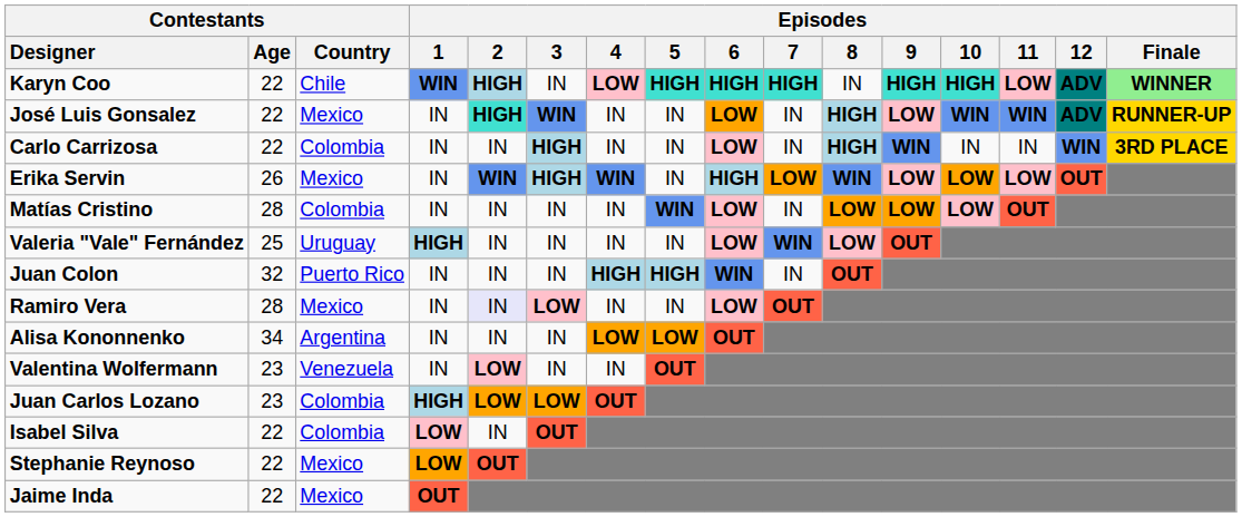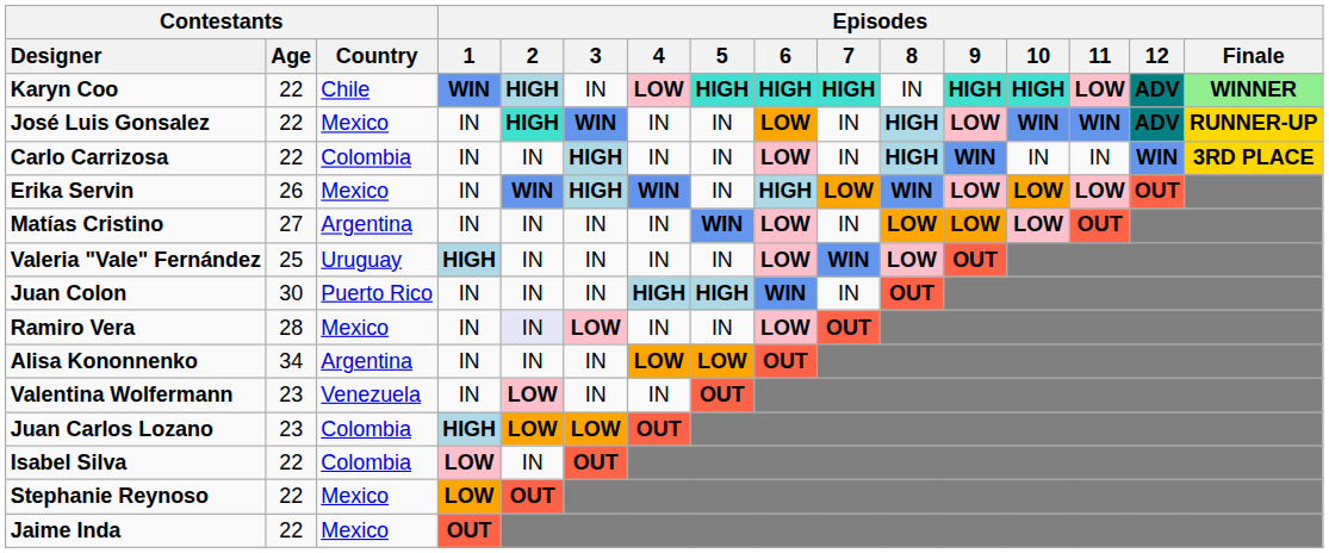 <table class="wikitable" style="text-align:center">
 <tr>
 <th colspan="3">Contestants</th>
 <th colspan="13">Episodes</th>
 </tr>
 <tr>
 <th style="text-align:left;">Designer</th>
 <th>Age</th>
 <th>Country</th>
 <th>1</th>
 <th>2</th>
 <th>3</th>
 <th>4</th>
 <th>5</th>
 <th>6</th>
 <th>7</th>
 <th>8</th>
 <th>9</th>
 <th>10</th>
 <th>11</th>
 <th>12</th>
 <th>Finale</th>
 </tr>
 <tr>
 <td style="text-align:left"><strong>Karyn Coo</strong></td>
 <td>22</td>
 <td style="text-align:left"><a href='#'>Chile</a></td>
 <td bgcolor="cornflowerblue"><strong>WIN</strong></td>
 <td bgcolor="lightblue"><strong>HIGH</strong></td>
 <td>IN</td>
 <td bgcolor="pink"><strong>LOW</strong></td>
 <td style="background:turquoise;"><strong>HIGH</strong></td>
 <td style="background:turquoise;"><strong>HIGH</strong></td>
 <td style="background:turquoise;"><strong>HIGH</strong></td>
 <td>IN</td>
 <td style="background:turquoise;"><strong>HIGH</strong></td>
 <td style="background:turquoise;"><strong>HIGH</strong></td>
 <td bgcolor="pink"><strong>LOW</strong></td>
 <td style="background:teal;"><strong>ADV</strong></td>
 <td style="background:lightgreen;"><strong>WINNER</strong></td>
 </tr>
 <tr>
 <td style="text-align:left"><strong>José Luis Gonsalez</strong></td>
 <td>22</td>
 <td style="text-align:left"><a href='#'>Mexico</a></td>
 <td>IN</td>
 <td style="background:turquoise;"><strong>HIGH</strong></td>
 <td bgcolor="cornflowerblue"><strong>WIN</strong></td>
 <td>IN</td>
 <td>IN</td>
 <td bgcolor="orange"><strong>LOW</strong></td>
 <td>IN</td>
 <td bgcolor="lightblue"><strong>HIGH</strong></td>
 <td bgcolor="pink"><strong>LOW</strong></td>
 <td bgcolor="cornflowerblue"><strong>WIN</strong></td>
 <td bgcolor="cornflowerblue"><strong>WIN</strong></td>
 <td style="background:teal;"><strong>ADV</strong></td>
 <td bgcolor="gold"><strong>RUNNER-UP</strong></td>
 </tr>
 <tr>
 <td style="text-align:left"><strong>Carlo Carrizosa</strong></td>
 <td>22</td>
 <td style="text-align:left"><a href='#'>Colombia</a></td>
 <td>IN</td>
 <td>IN</td>
 <td bgcolor="lightblue"><strong>HIGH</strong></td>
 <td>IN</td>
 <td>IN</td>
 <td bgcolor="pink"><strong>LOW</strong></td>
 <td>IN</td>
 <td bgcolor="lightblue"><strong>HIGH</strong></td>
 <td bgcolor="cornflowerblue"><strong>WIN</strong></td>
 <td>IN</td>
 <td>IN</td>
 <td bgcolor="cornflowerblue"><strong>WIN</strong></td>
 <td bgcolor="gold"><strong>3RD PLACE</strong></td>
 </tr>
 <tr>
 <td style="text-align:left"><strong>Erika Servin</strong></td>
 <td>26</td>
 <td style="text-align:left"><a href='#'>Mexico</a></td>
 <td>IN</td>
 <td bgcolor="cornflowerblue"><strong>WIN</strong></td>
 <td bgcolor="lightblue"><strong>HIGH</strong></td>
 <td bgcolor="cornflowerblue"><strong>WIN</strong></td>
 <td>IN</td>
 <td bgcolor="lightblue"><strong>HIGH</strong></td>
 <td bgcolor="orange"><strong>LOW</strong></td>
 <td bgcolor="cornflowerblue"><strong>WIN</strong></td>
 <td bgcolor="pink"><strong>LOW</strong></td>
 <td bgcolor="orange"><strong>LOW</strong></td>
 <td bgcolor="pink"><strong>LOW</strong></td>
 <td bgcolor="tomato"><strong>OUT</strong></td>
 <td bgcolor="gray" colspan="3"></td>
 </tr>
 <tr>
 <td style="text-align:left"><strong>Matías Cristino</strong></td>
-<td>28</td>
-<td style="text-align:left"><a href='#'>Colombia</a></td>
+<td>27</td>
+<td style="text-align:left"><a href='#'>Argentina</a></td>
 <td>IN</td>
 <td>IN</td>
 <td>IN</td>
 <td>IN</td>
 <td bgcolor="cornflowerblue"><strong>WIN</strong></td>
 <td bgcolor="pink"><strong>LOW</strong></td>
 <td>IN</td>
 <td bgcolor="orange"><strong>LOW</strong></td>
 <td bgcolor="orange"><strong>LOW</strong></td>
 <td bgcolor="pink"><strong>LOW</strong></td>
 <td bgcolor="tomato"><strong>OUT</strong></td>
 <td bgcolor="gray" colspan="3"></td>
 </tr>
 <tr>
 <td style="text-align:left"><strong>Valeria "Vale" Fernández</strong></td>
 <td>25</td>
 <td style="text-align:left"><a href='#'>Uruguay</a></td>
 <td bgcolor="lightblue"><strong>HIGH</strong></td>
 <td>IN</td>
 <td>IN</td>
 <td>IN</td>
 <td>IN</td>
 <td bgcolor="pink"><strong>LOW</strong></td>
 <td bgcolor="cornflowerblue"><strong>WIN</strong></td>
 <td bgcolor="pink"><strong>LOW</strong></td>
 <td bgcolor="tomato"><strong>OUT</strong></td>
 <td bgcolor="gray" colspan="4"></td>
 </tr>
 <tr>
 <td style="text-align:left"><strong>Juan Colon</strong></td>
-<td>32</td>
+<td>30</td>
 <td style="text-align:left"><a href='#'>Puerto Rico</a></td>
 <td>IN</td>
 <td>IN</td>
 <td>IN</td>
 <td bgcolor="lightblue"><strong>HIGH</strong></td>
 <td bgcolor="lightblue"><strong>HIGH</strong></td>
 <td bgcolor="cornflowerblue"><strong>WIN</strong></td>
 <td>IN</td>
 <td bgcolor="tomato"><strong>OUT</strong></td>
 <td bgcolor="gray" colspan="5"></td>
 </tr>
 <tr>
 <td style="text-align:left"><strong>Ramiro Vera</strong></td>
 <td>28</td>
 <td style="text-align:left"><a href='#'>Mexico</a></td>
 <td>IN</td>
 <td style="background: lavender;">IN</td>
 <td bgcolor="pink"><strong>LOW</strong></td>
 <td>IN</td>
 <td>IN</td>
 <td bgcolor="pink"><strong>LOW</strong></td>
 <td bgcolor="tomato"><strong>OUT</strong></td>
 <td bgcolor="gray" colspan="6"></td>
 </tr>
 <tr>
 <td style="text-align:left"><strong>Alisa Kononnenko</strong></td>
 <td>34</td>
 <td style="text-align:left"><a href='#'>Argentina</a></td>
 <td>IN</td>
 <td>IN</td>
 <td>IN</td>
 <td bgcolor="orange"><strong>LOW</strong></td>
 <td bgcolor="orange"><strong>LOW</strong></td>
 <td bgcolor="tomato"><strong>OUT</strong></td>
 <td bgcolor="gray" colspan="7"></td>
 </tr>
 <tr>
 <td style="text-align:left"><strong>Valentina Wolfermann</strong></td>
 <td>23</td>
 <td style="text-align:left"><a href='#'>Venezuela</a></td>
 <td>IN</td>
 <td bgcolor="pink"><strong>LOW</strong></td>
 <td>IN</td>
 <td>IN</td>
 <td bgcolor="tomato"><strong>OUT</strong></td>
 <td bgcolor="gray" colspan="8"></td>
 </tr>
 <tr>
 <td style="text-align:left"><strong>Juan Carlos Lozano</strong></td>
 <td>23</td>
 <td style="text-align:left"><a href='#'>Colombia</a></td>
 <td bgcolor="lightblue"><strong>HIGH</strong></td>
 <td bgcolor="orange"><strong>LOW</strong></td>
 <td bgcolor="orange"><strong>LOW</strong></td>
 <td bgcolor="tomato"><strong>OUT</strong></td>
 <td bgcolor="gray" colspan="9"></td>
 </tr>
 <tr>
 <td style="text-align:left"><strong>Isabel Silva</strong></td>
 <td>22</td>
 <td style="text-align:left"><a href='#'>Colombia</a></td>
 <td bgcolor="pink"><strong>LOW</strong></td>
 <td>IN</td>
 <td bgcolor="tomato"><strong>OUT</strong></td>
 <td bgcolor="gray" colspan="10"></td>
 </tr>
 <tr>
 <td style="text-align:left"><strong>Stephanie Reynoso</strong></td>
 <td>22</td>
 <td style="text-align:left"><a href='#'>Mexico</a></td>
 <td bgcolor="orange"><strong>LOW</strong></td>
 <td bgcolor="tomato"><strong>OUT</strong></td>
 <td bgcolor="gray" colspan="11"></td>
 </tr>
 <tr>
 <td style="text-align:left"><strong>Jaime Inda</strong></td>
 <td>22</td>
 <td style="text-align:left"><a href='#'>Mexico</a></td>
 <td bgcolor="tomato"><strong>OUT</strong></td>
 <td bgcolor="gray" colspan="12"></td>
 </tr>
 </table>
